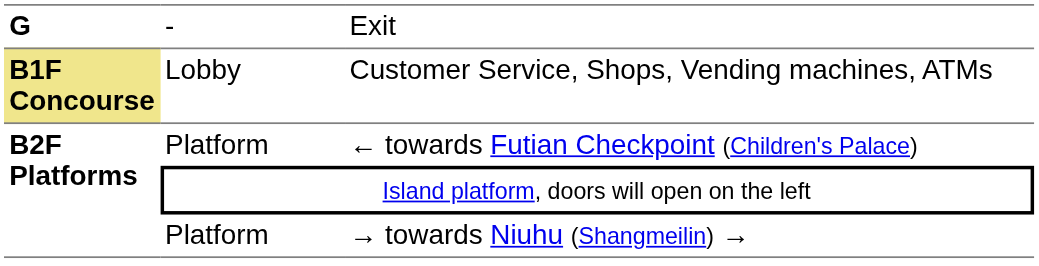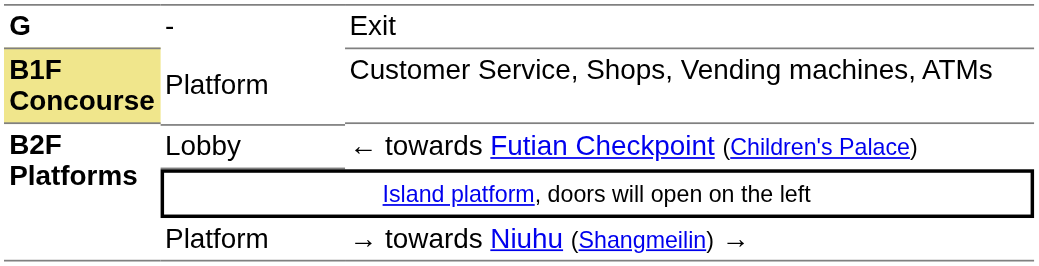 <table table border=0 cellspacing=0 cellpadding=3>
 <tr>
 <td style="border-top:solid 1px gray;" width=50 valign=top><strong>G</strong></td>
 <td style="border-top:solid 1px gray;" width=100 valign=top>-</td>
 <td style="border-top:solid 1px gray;" width=390 valign=top>Exit</td>
 </tr>
 <tr>
 <td style="background: khaki; border-bottom:solid 1px gray; border-top:solid 1px gray;" valign=top width=50><strong>B1F<br>Concourse</strong></td>
-<td style="border-bottom:solid 1px gray; border-top:solid 1px gray;" valign=top width=100>Lobby</td>
+<td>Platform </td>
 <td style="border-bottom:solid 1px gray; border-top:solid 1px gray;" valign=top width=390>Customer Service, Shops, Vending machines, ATMs</td>
 </tr>
 <tr>
 <td style="border-bottom:solid 1px gray;" rowspan=4 valign=top><strong>B2F<br>Platforms</strong></td>
-<td>Platform </td>
+<td style="border-bottom:solid 1px gray; border-top:solid 1px gray;" valign=top width=100>Lobby</td>
 <td>←  towards <a href='#'>Futian Checkpoint</a> <small>(<a href='#'>Children's Palace</a>)</small></td>
 </tr>
 <tr>
 <td style="border-right:solid 2px black;border-left:solid 2px black;border-top:solid 2px black;border-bottom:solid 2px black;text-align:center;" colspan=2><small><a href='#'>Island platform</a>, doors will open on the left</small></td>
 </tr>
 <tr>
 <td style="border-bottom:solid 1px gray;">Platform </td>
 <td style="border-bottom:solid 1px gray;"><span>→</span>  towards <a href='#'>Niuhu</a> <small>(<a href='#'>Shangmeilin</a>)</small> →</td>
 </tr>
 </table>
